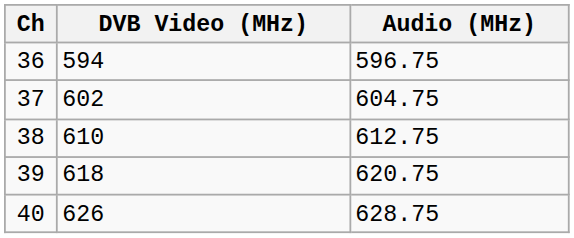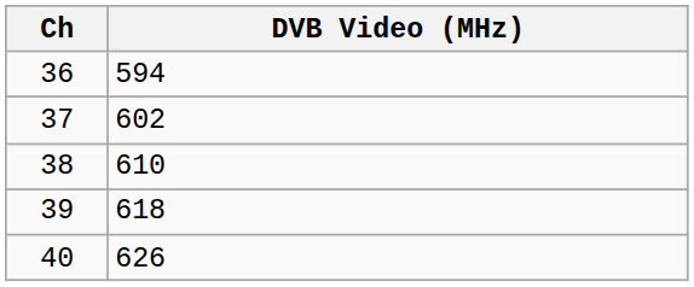 <table class="wikitable" width="25%">
 <tr>
 <th>Ch</th>
 <th>DVB Video (MHz)</th>
-<th>Audio (MHz)</th>
 </tr>
 <tr>
 <td align=center>36</td>
 <td>594</td>
-<td>596.75</td>
 </tr>
 <tr>
 <td align=center>37</td>
 <td>602</td>
-<td>604.75</td>
 </tr>
 <tr>
 <td align=center>38</td>
 <td>610</td>
-<td>612.75</td>
 </tr>
 <tr>
 <td align=center>39</td>
 <td>618</td>
-<td>620.75</td>
 </tr>
 <tr>
 <td align=center>40</td>
 <td>626</td>
-<td>628.75</td>
 </tr>
 </table>
